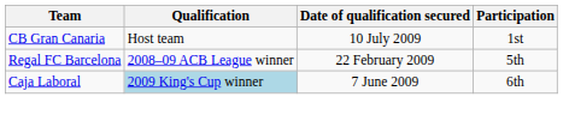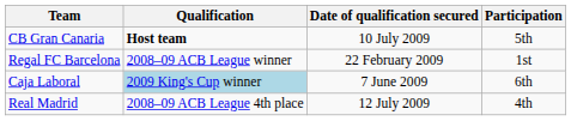 <table class="wikitable">
 <tr>
 <th>Team</th>
 <th>Qualification</th>
 <th>Date of qualification secured</th>
 <th>Participation</th>
 </tr>
 <tr>
 <td><a href='#'>CB Gran Canaria</a></td>
-<td>Host team</td>
+<td><strong>Host team</strong></td>
 <td align=center>10 July 2009</td>
-<td align=center>1st</td>
+<td align=center>5th</td>
 </tr>
 <tr>
 <td><a href='#'>Regal FC Barcelona</a></td>
 <td><a href='#'>2008–09 ACB League</a> winner</td>
 <td align=center>22 February 2009</td>
-<td align=center>5th</td>
+<td align=center>1st</td>
 </tr>
 <tr>
 <td><a href='#'>Caja Laboral</a></td>
 <td style="background: lightblue;"><a href='#'>2009 King's Cup</a> winner</td>
 <td align=center>7 June 2009</td>
 <td align=center>6th</td>
 </tr>
+<tr>
+<td><a href='#'>Real Madrid</a></td>
+<td><a href='#'>2008–09 ACB League</a> 4th place</td>
+<td align=center>12 July 2009</td>
+<td align=center>4th</td>
+</tr>
 </table>
